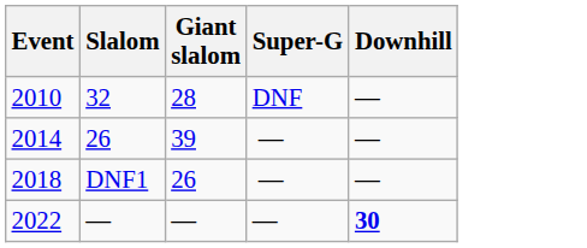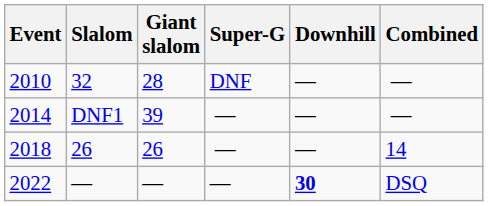 <table class=wikitable style="font-size:95%;" style="text-align:center">
 <tr>
 <th>Event</th>
 <th>Slalom</th>
 <th>Giant<br>slalom</th>
 <th>Super-G</th>
 <th>Downhill</th>
+<th>Combined</th>
 </tr>
 <tr>
 <td><a href='#'>2010</a></td>
 <td><a href='#'>32</a></td>
 <td><a href='#'>28</a></td>
 <td><a href='#'>DNF</a></td>
 <td>—</td>
+<td> —</td>
 </tr>
 <tr>
 <td><a href='#'>2014</a></td>
-<td><a href='#'>26</a></td>
+<td><a href='#'>DNF1</a></td>
 <td><a href='#'>39</a></td>
 <td> —</td>
 <td>—</td>
+<td> —</td>
 </tr>
 <tr>
 <td><a href='#'>2018</a></td>
-<td><a href='#'>DNF1</a></td>
+<td><a href='#'>26</a></td>
 <td><a href='#'>26</a></td>
 <td> —</td>
 <td>—</td>
+<td><a href='#'>14</a></td>
 </tr>
 <tr>
 <td><a href='#'>2022</a></td>
 <td>—</td>
 <td>—</td>
 <td>—</td>
 <td><strong><a href='#'>30</a></strong></td>
+<td><a href='#'>DSQ</a></td>
 </tr>
 </table>
